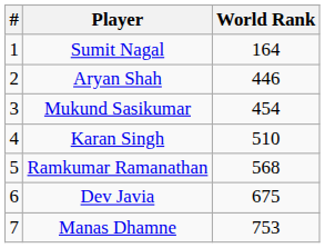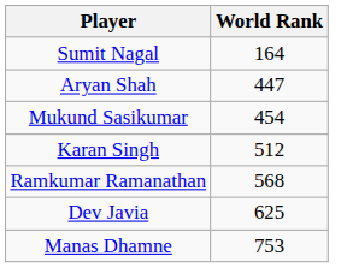 <table class="wikitable sortable" style="text-align:center;">
 <tr>
-<th>#</th>
 <th>Player</th>
 <th>World Rank</th>
 </tr>
 <tr>
-<td>1</td>
 <td><a href='#'>Sumit Nagal</a></td>
 <td>164</td>
 </tr>
 <tr>
-<td>2</td>
 <td><a href='#'>Aryan Shah</a></td>
-<td>446</td>
+<td>447</td>
 </tr>
 <tr>
-<td>3</td>
 <td><a href='#'>Mukund Sasikumar</a></td>
 <td>454</td>
 </tr>
 <tr>
-<td>4</td>
 <td><a href='#'>Karan Singh</a></td>
-<td>510</td>
+<td>512</td>
 </tr>
 <tr>
-<td>5</td>
 <td><a href='#'>Ramkumar Ramanathan</a></td>
 <td>568</td>
 </tr>
 <tr>
-<td>6</td>
 <td><a href='#'>Dev Javia</a></td>
-<td>675</td>
+<td>625</td>
 </tr>
 <tr>
-<td>7</td>
 <td><a href='#'>Manas Dhamne</a></td>
 <td>753</td>
 </tr>
 </table>
